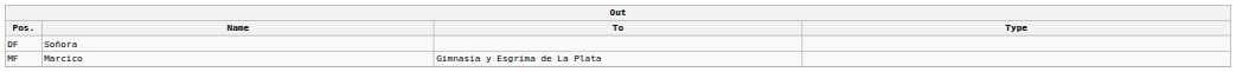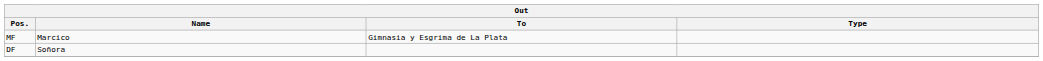 <table class="wikitable" style="font-size:90%;width:99%;">
 <tr>
 <th colspan="4">Out</th>
 </tr>
 <tr>
 <th width=3%>Pos.</th>
 <th width=32%>Name</th>
 <th width=30%>To</th>
 <th width=35%>Type</th>
 </tr>
 <tr>
+<td>MF</td>
+<td>Marcico</td>
+<td>Gimnasia y Esgrima de La Plata</td>
+<td></td>
+</tr>
+<tr>
 <td>DF</td>
 <td>Soñora</td>
 <td></td>
 <td></td>
 </tr>
 <tr>
-<td>MF</td>
-<td>Marcico</td>
-<td>Gimnasia y Esgrima de La Plata</td>
-<td></td>
-</tr>
-<tr>
 </tr>
 </table>
